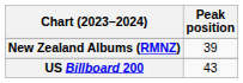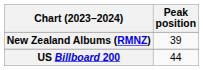 <table class="wikitable sortable plainrowheaders" style="text-align:center">
 <tr>
 <th scope="col">Chart (2023–2024)</th>
 <th scope="col">Peak<br>position</th>
 </tr>
 <tr>
 </tr>
 <tr>
 </tr>
 <tr>
 </tr>
 <tr>
 </tr>
 <tr>
 </tr>
 <tr>
 <th scope="row">New Zealand Albums (<a href='#'>RMNZ</a>)</th>
 <td>39</td>
 </tr>
 <tr>
 </tr>
 <tr>
 </tr>
 <tr>
 <th scope="row">US <a href='#'><em>Billboard</em> 200</a></th>
-<td>43</td>
+<td>44</td>
 </tr>
 </table>
